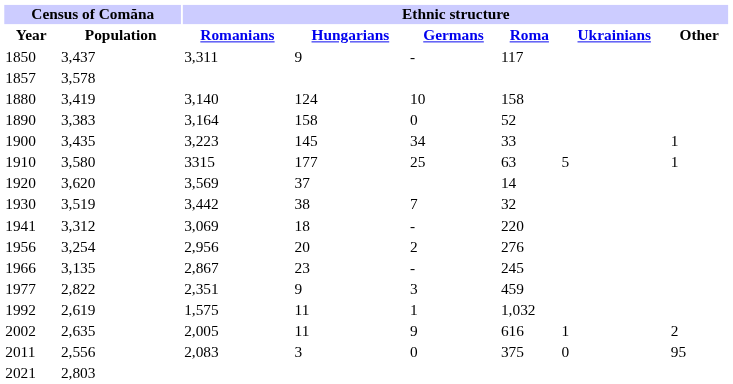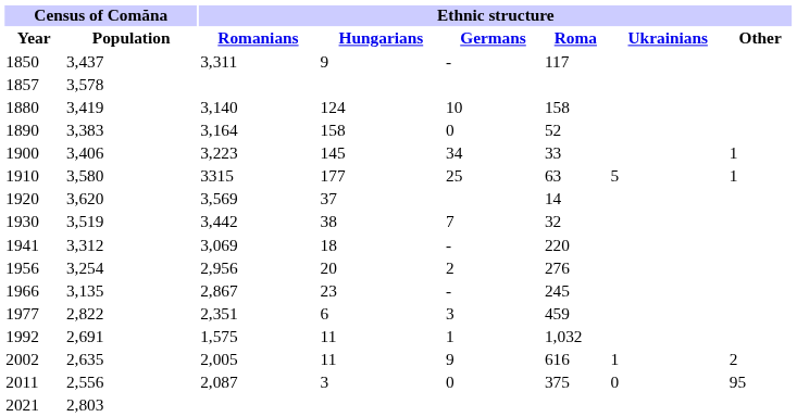 <table class="toccolours" style="margin: 0 1em 0 1em;" width="60%">
 <tr>
 <th align="center" colspan="2" style="background:#ccccff;"><strong>Census of Comăna</strong></th>
 <th align="center" colspan="7" style="background:#ccccff;"><strong>Ethnic structure</strong></th>
 </tr>
 <tr>
 <th><strong>Year</strong></th>
 <th><strong>Population</strong></th>
 <th><a href='#'>Romanians</a></th>
 <th><a href='#'>Hungarians</a></th>
 <th><a href='#'>Germans</a></th>
 <th><a href='#'>Roma</a></th>
 <th><a href='#'>Ukrainians</a></th>
 <th>Other</th>
 </tr>
 <tr>
 <td Height="12,75">1850</td>
 <td>3,437</td>
 <td>3,311</td>
 <td>9</td>
 <td>-</td>
 <td>117</td>
 <td></td>
 </tr>
 <tr>
 <td Height="12,75">1857</td>
 <td>3,578</td>
 </tr>
 <tr>
 <td Height="12,75">1880</td>
 <td>3,419</td>
 <td>3,140</td>
 <td>124</td>
 <td>10</td>
 <td>158</td>
 <td></td>
 </tr>
 <tr>
 <td Height="12,75">1890</td>
 <td>3,383</td>
 <td>3,164</td>
 <td>158</td>
 <td>0</td>
 <td>52</td>
 <td></td>
 </tr>
 <tr>
 <td Height="12,75">1900</td>
-<td>3,435</td>
+<td>3,406</td>
 <td>3,223</td>
 <td>145</td>
 <td>34</td>
 <td>33</td>
 <td></td>
 <td>1</td>
 </tr>
 <tr>
 <td Height="12,75">1910</td>
 <td>3,580</td>
 <td>3315</td>
 <td>177</td>
 <td>25</td>
 <td>63</td>
 <td>5</td>
 <td>1</td>
 </tr>
 <tr>
 <td Height="12,75">1920</td>
 <td>3,620</td>
 <td>3,569</td>
 <td>37</td>
 <td></td>
 <td>14</td>
 <td></td>
 <td></td>
 </tr>
 <tr>
 <td Height="12,75">1930</td>
 <td>3,519</td>
 <td>3,442</td>
 <td>38</td>
 <td>7</td>
 <td>32</td>
 <td></td>
 </tr>
 <tr>
 <td Height="12,75">1941</td>
 <td>3,312</td>
 <td>3,069</td>
 <td>18</td>
 <td>-</td>
 <td>220</td>
 <td></td>
 </tr>
 <tr>
 <td Height="12,75">1956</td>
 <td>3,254</td>
 <td>2,956</td>
 <td>20</td>
 <td>2</td>
 <td>276</td>
 <td></td>
 </tr>
 <tr>
 <td Height="12,75">1966</td>
 <td>3,135</td>
 <td>2,867</td>
 <td>23</td>
 <td>-</td>
 <td>245</td>
 <td></td>
 </tr>
 <tr>
 <td Height="12,75">1977</td>
 <td>2,822</td>
 <td>2,351</td>
-<td>9</td>
+<td>6</td>
 <td>3</td>
 <td>459</td>
 <td></td>
 </tr>
 <tr>
 <td Height="12,75">1992</td>
-<td>2,619</td>
+<td>2,691</td>
 <td>1,575</td>
 <td>11</td>
 <td>1</td>
 <td>1,032</td>
 <td></td>
 </tr>
 <tr>
 <td Height="12,75">2002</td>
 <td>2,635</td>
 <td>2,005</td>
 <td>11</td>
 <td>9</td>
 <td>616</td>
 <td>1</td>
 <td>2</td>
 </tr>
 <tr>
 <td Height="12,75">2011</td>
 <td>2,556</td>
-<td>2,083</td>
+<td>2,087</td>
 <td>3</td>
 <td>0</td>
 <td>375</td>
 <td>0</td>
 <td>95</td>
 </tr>
 <tr>
 <td Height="12,75">2021</td>
 <td>2,803</td>
 <td></td>
 <td></td>
 <td></td>
 <td></td>
 <td></td>
 <td></td>
 </tr>
 </table>
